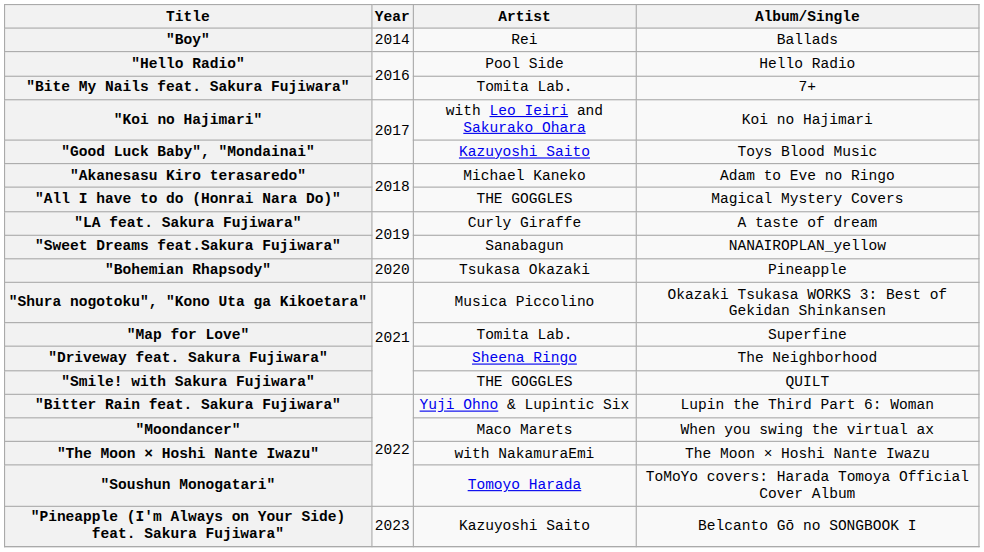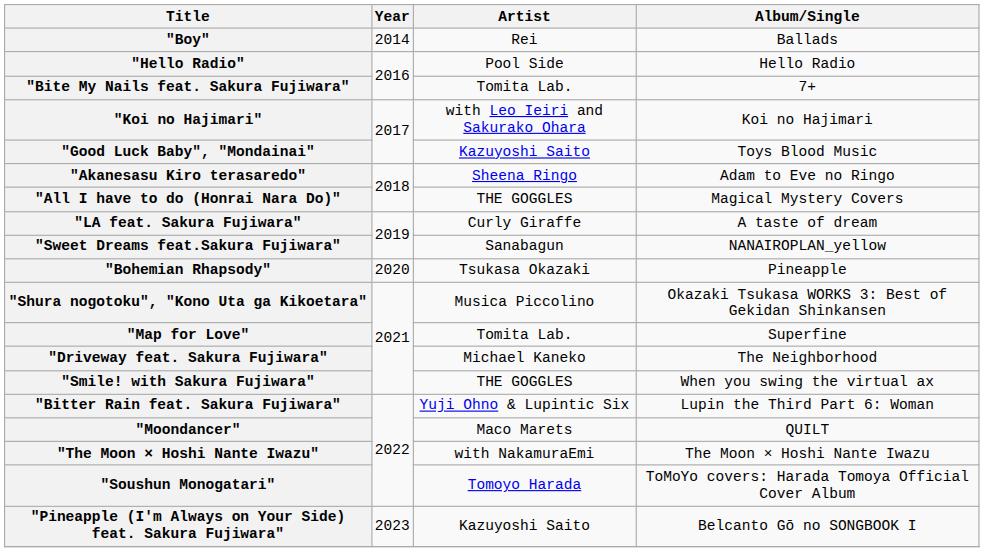 <table class="wikitable plainrowheaders" style="text-align:center;">
 <tr>
 <th scope="col">Title</th>
 <th scope="col">Year</th>
 <th scope="col">Artist</th>
 <th scope="col">Album/Single</th>
 </tr>
 <tr>
 <th scope="row">"Boy"</th>
 <td>2014</td>
 <td>Rei</td>
 <td>Ballads</td>
 </tr>
 <tr>
 <th scope="row">"Hello Radio"</th>
 <td rowspan="2">2016</td>
 <td>Pool Side</td>
 <td>Hello Radio</td>
 </tr>
 <tr>
 <th scope="row">"Bite My Nails feat. Sakura Fujiwara"</th>
 <td>Tomita Lab.</td>
 <td>7+</td>
 </tr>
 <tr>
 <th scope="row">"Koi no Hajimari"</th>
 <td rowspan="2">2017</td>
 <td>with <a href='#'>Leo Ieiri</a> and <a href='#'>Sakurako Ohara</a></td>
 <td>Koi no Hajimari</td>
 </tr>
 <tr>
 <th scope="row">"Good Luck Baby", "Mondainai"</th>
 <td><a href='#'>Kazuyoshi Saito</a></td>
 <td>Toys Blood Music</td>
 </tr>
 <tr>
 <th scope="row">"Akanesasu Kiro terasaredo"</th>
 <td rowspan="2">2018</td>
-<td>Michael Kaneko</td>
+<td><a href='#'>Sheena Ringo</a></td>
 <td>Adam to Eve no Ringo</td>
 </tr>
 <tr>
 <th scope="row">"All I have to do (Honrai Nara Do)"</th>
 <td>THE GOGGLES</td>
 <td>Magical Mystery Covers</td>
 </tr>
 <tr>
 <th scope="row">"LA feat. Sakura Fujiwara"</th>
 <td rowspan="2">2019</td>
 <td>Curly Giraffe</td>
 <td>A taste of dream</td>
 </tr>
 <tr>
 <th scope="row">"Sweet Dreams feat.Sakura Fujiwara"</th>
 <td>Sanabagun</td>
 <td>NANAIROPLAN_yellow</td>
 </tr>
 <tr>
 <th scope="row">"Bohemian Rhapsody"</th>
 <td>2020</td>
 <td>Tsukasa Okazaki</td>
 <td>Pineapple</td>
 </tr>
 <tr>
 <th scope="row">"Shura nogotoku", "Kono Uta ga Kikoetara"</th>
 <td rowspan="4">2021</td>
 <td>Musica Piccolino</td>
 <td>Okazaki Tsukasa WORKS 3: Best of Gekidan Shinkansen</td>
 </tr>
 <tr>
 <th scope="row">"Map for Love"</th>
 <td>Tomita Lab.</td>
 <td>Superfine</td>
 </tr>
 <tr>
 <th scope="row">"Driveway feat. Sakura Fujiwara"</th>
-<td><a href='#'>Sheena Ringo</a></td>
+<td>Michael Kaneko</td>
 <td>The Neighborhood</td>
 </tr>
 <tr>
 <th scope="row">"Smile! with Sakura Fujiwara"</th>
 <td>THE GOGGLES</td>
-<td>QUILT</td>
+<td>When you swing the virtual ax</td>
 </tr>
 <tr>
 <th scope="row">"Bitter Rain feat. Sakura Fujiwara"</th>
 <td rowspan="4">2022</td>
 <td><a href='#'>Yuji Ohno</a> & Lupintic Six</td>
 <td>Lupin the Third Part 6: Woman</td>
 </tr>
 <tr>
 <th scope="row">"Moondancer"</th>
 <td>Maco Marets</td>
-<td>When you swing the virtual ax</td>
+<td>QUILT</td>
 </tr>
 <tr>
 <th scope="row">"The Moon × Hoshi Nante Iwazu"</th>
 <td>with NakamuraEmi</td>
 <td>The Moon × Hoshi Nante Iwazu</td>
 </tr>
 <tr>
 <th scope="row">"Soushun Monogatari"</th>
 <td><a href='#'>Tomoyo Harada</a></td>
 <td>ToMoYo covers: Harada Tomoya Official Cover Album</td>
 </tr>
 <tr>
 <th scope="row">"Pineapple (I'm Always on Your Side) feat. Sakura Fujiwara"</th>
 <td>2023</td>
 <td>Kazuyoshi Saito</td>
 <td>Belcanto Gō no SONGBOOK I</td>
 </tr>
 <tr>
 </tr>
 </table>
